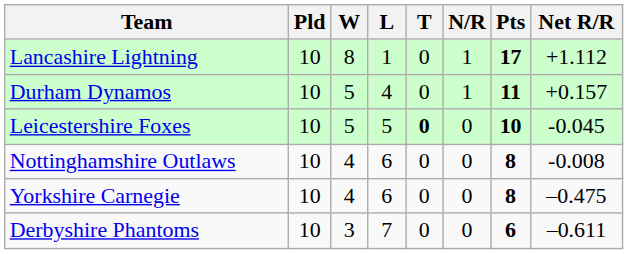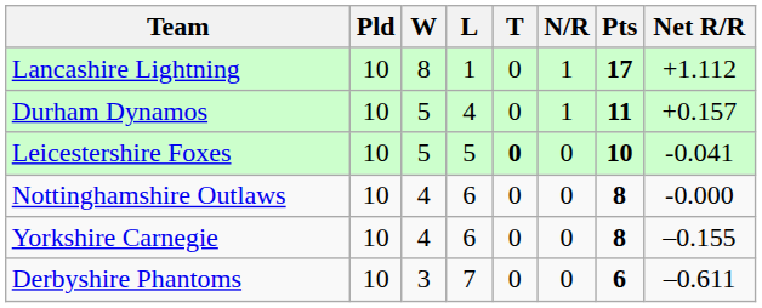 <table class="wikitable" style="text-align: center;">
 <tr>
 <th width=200>Team</th>
 <th width=20>Pld</th>
 <th width=20>W</th>
 <th width=20>L</th>
 <th width=20>T</th>
 <th width=20>N/R</th>
 <th width=20>Pts</th>
 <th width=60>Net R/R</th>
 </tr>
 <tr style="background:#cfc;">
 <td align=left><a href='#'>Lancashire Lightning</a></td>
 <td>10</td>
 <td>8</td>
 <td>1</td>
 <td>0</td>
 <td>1</td>
 <td><strong>17</strong></td>
 <td>+1.112</td>
 </tr>
 <tr style="background:#cfc;">
 <td align=left><a href='#'>Durham Dynamos</a></td>
 <td>10</td>
 <td>5</td>
 <td>4</td>
 <td>0</td>
 <td>1</td>
 <td><strong>11</strong></td>
 <td>+0.157</td>
 </tr>
 <tr style="background:#cfc;">
 <td align=left><a href='#'>Leicestershire Foxes</a></td>
 <td>10</td>
 <td>5</td>
 <td>5</td>
 <td><strong>0</strong></td>
 <td>0</td>
 <td><strong>10</strong></td>
-<td>-0.045</td>
+<td>-0.041</td>
 </tr>
 <tr>
 <td align=left><a href='#'>Nottinghamshire Outlaws</a></td>
 <td>10</td>
 <td>4</td>
 <td>6</td>
 <td>0</td>
 <td>0</td>
 <td><strong>8</strong></td>
-<td>-0.008</td>
+<td>-0.000</td>
 </tr>
 <tr>
 <td align=left><a href='#'>Yorkshire Carnegie</a></td>
 <td>10</td>
 <td>4</td>
 <td>6</td>
 <td>0</td>
 <td>0</td>
 <td><strong>8</strong></td>
-<td>–0.475</td>
+<td>–0.155</td>
 </tr>
 <tr>
 <td align=left><a href='#'>Derbyshire Phantoms</a></td>
 <td>10</td>
 <td>3</td>
 <td>7</td>
 <td>0</td>
 <td>0</td>
 <td><strong>6</strong></td>
 <td>–0.611</td>
 </tr>
 </table>
